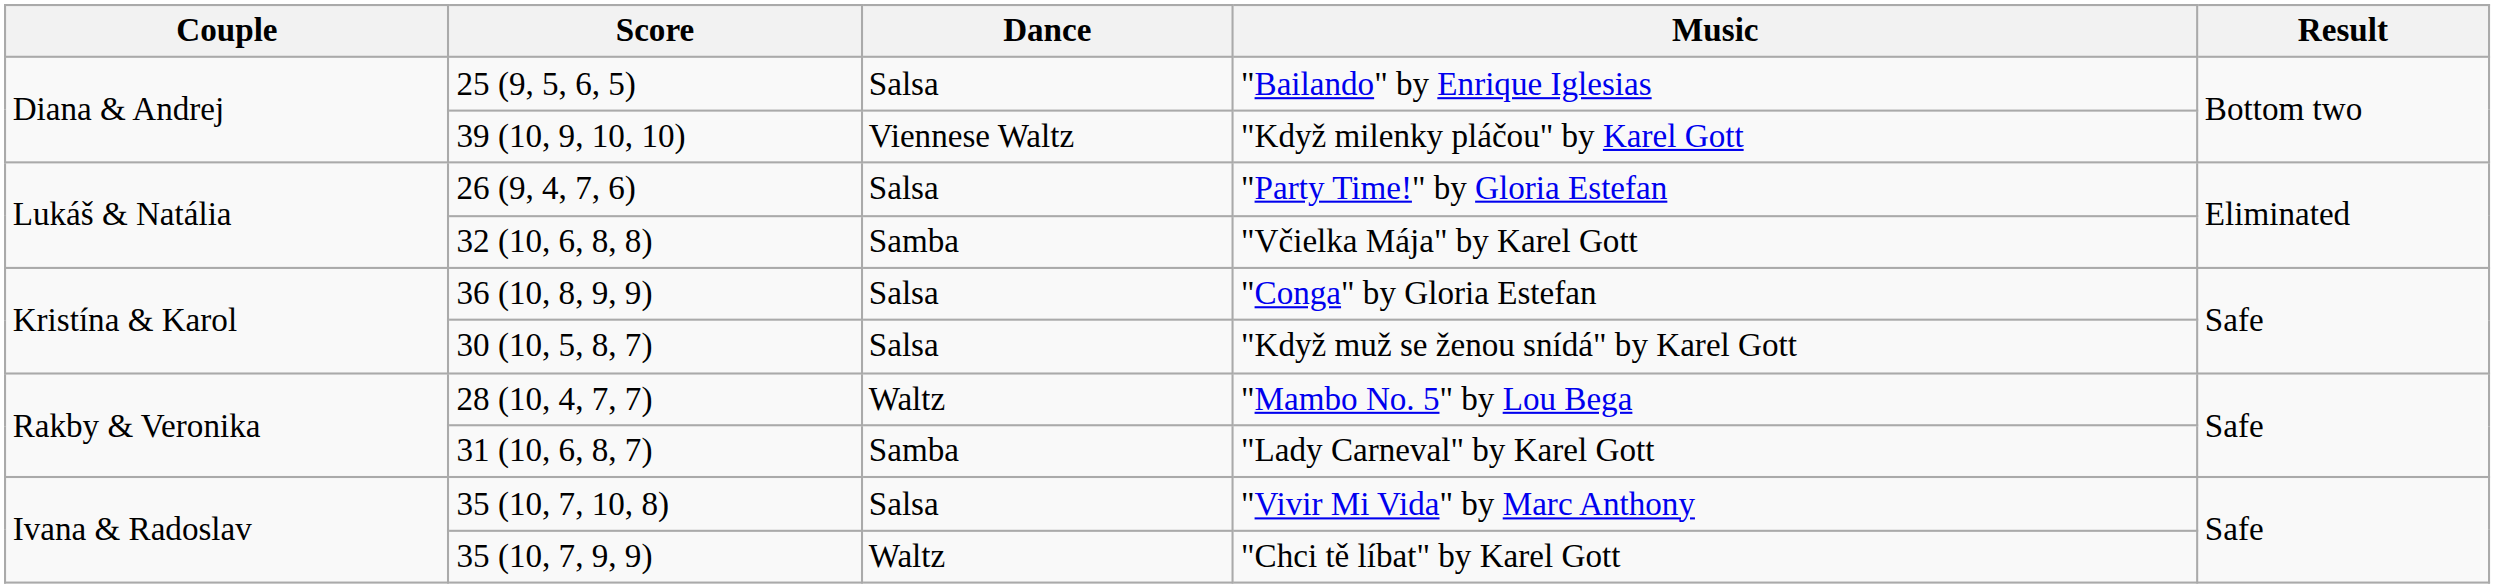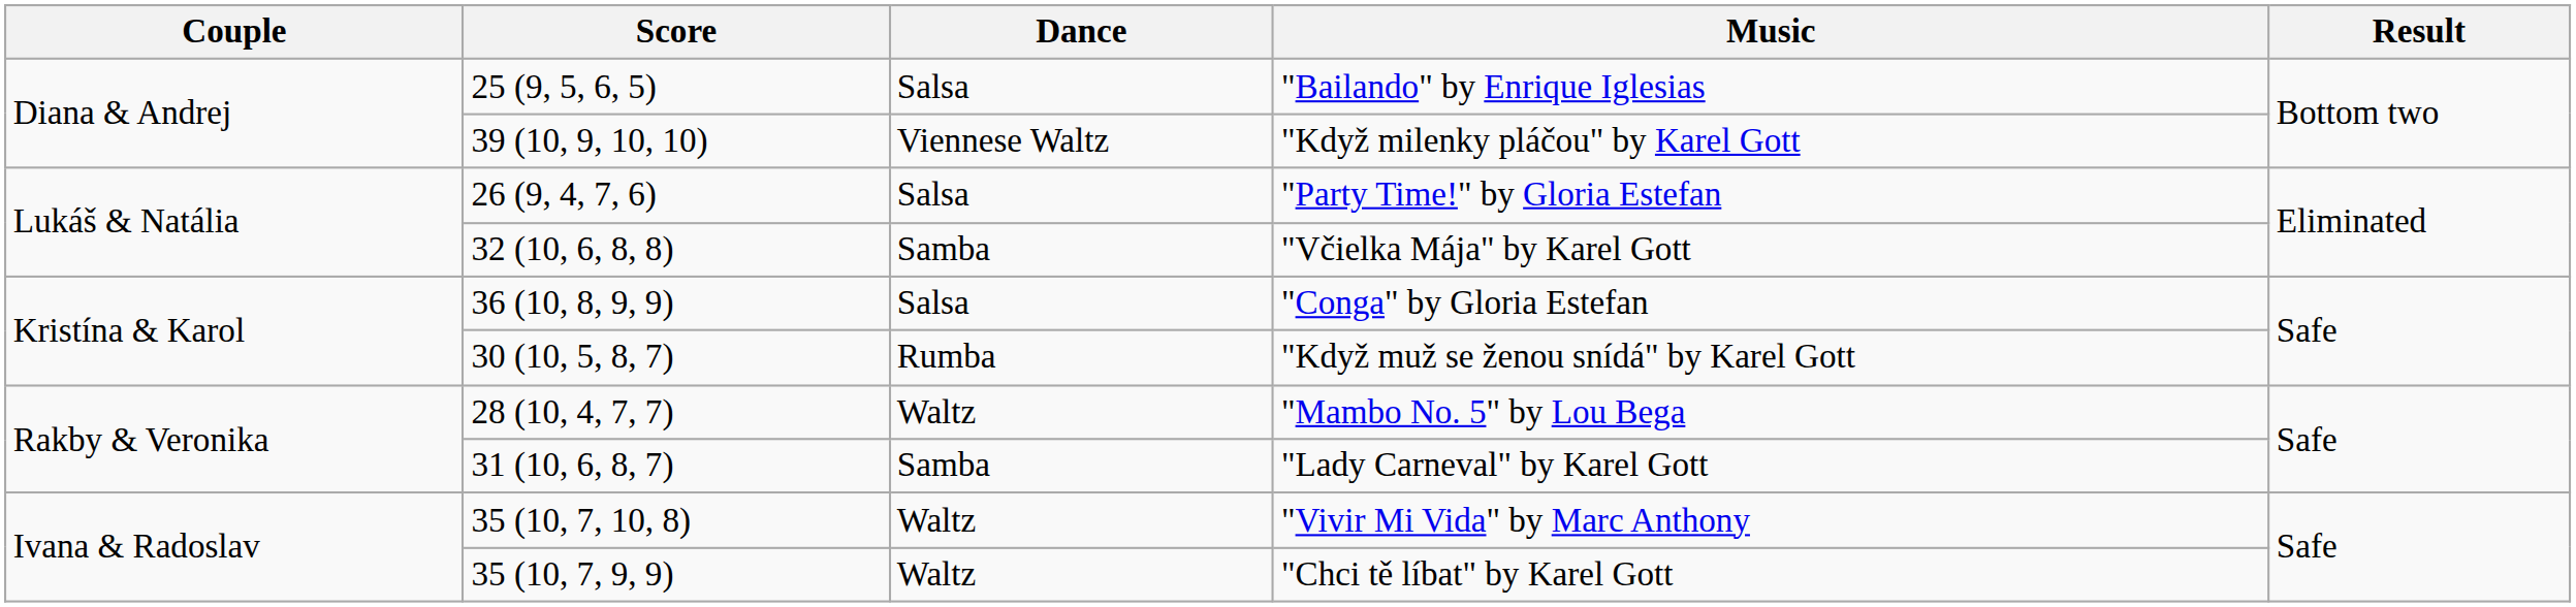 <table class="wikitable sortable" style="width:95%; white-space;">
 <tr>
 <th class=unsortable>Couple</th>
 <th>Score</th>
 <th>Dance</th>
 <th class=unsortable>Music</th>
 <th>Result</th>
 </tr>
 <tr>
 <td rowspan=2>Diana & Andrej</td>
 <td>25  (9, 5, 6, 5)</td>
 <td>Salsa</td>
 <td>"<a href='#'>Bailando</a>" by <a href='#'>Enrique Iglesias</a></td>
 <td rowspan=2>Bottom two</td>
 </tr>
 <tr>
 <td>39 (10, 9, 10, 10)</td>
 <td>Viennese Waltz</td>
 <td>"Když milenky pláčou" by <a href='#'>Karel Gott</a></td>
 </tr>
 <tr>
 <td rowspan=2>Lukáš & Natália</td>
 <td>26 (9, 4, 7, 6)</td>
 <td>Salsa</td>
 <td>"<a href='#'>Party Time!</a>" by <a href='#'>Gloria Estefan</a></td>
 <td rowspan=2>Eliminated</td>
 </tr>
 <tr>
 <td>32 (10, 6, 8, 8)</td>
 <td>Samba</td>
 <td>"Včielka Mája" by Karel Gott</td>
 </tr>
 <tr>
 <td rowspan=2>Kristína & Karol</td>
 <td>36 (10, 8, 9, 9)</td>
 <td>Salsa</td>
 <td>"<a href='#'>Conga</a>" by Gloria Estefan</td>
 <td rowspan=2>Safe</td>
 </tr>
 <tr>
 <td>30 (10, 5, 8, 7)</td>
-<td>Salsa</td>
+<td>Rumba</td>
 <td>"Když muž se ženou snídá" by Karel Gott</td>
 </tr>
 <tr>
 <td rowspan=2>Rakby & Veronika</td>
 <td>28 (10, 4, 7, 7)</td>
 <td>Waltz</td>
 <td>"<a href='#'>Mambo No. 5</a>" by <a href='#'>Lou Bega</a></td>
 <td rowspan=2>Safe</td>
 </tr>
 <tr>
 <td>31 (10, 6, 8, 7)</td>
 <td>Samba</td>
 <td>"Lady Carneval" by Karel Gott</td>
 </tr>
 <tr>
 <td rowspan=2>Ivana & Radoslav</td>
 <td>35 (10, 7, 10, 8)</td>
-<td>Salsa</td>
+<td>Waltz</td>
 <td>"<a href='#'>Vivir Mi Vida</a>" by <a href='#'>Marc Anthony</a></td>
 <td rowspan=2>Safe</td>
 </tr>
 <tr>
 <td>35 (10, 7, 9, 9)</td>
 <td>Waltz</td>
 <td>"Chci tě líbat" by Karel Gott</td>
 </tr>
 </table>
